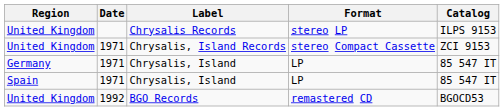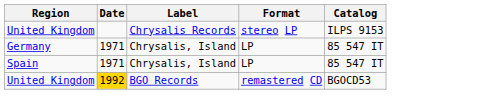 <table class="wikitable">
 <tr>
 <th>Region</th>
 <th>Date</th>
 <th>Label</th>
 <th>Format</th>
 <th>Catalog</th>
 </tr>
 <tr>
 <td rowspan="1"><a href='#'>United Kingdom</a></td>
 <td rowspan="1"></td>
 <td rowspan="1"><a href='#'>Chrysalis Records</a></td>
 <td><a href='#'>stereo</a> <a href='#'>LP</a></td>
 <td>ILPS 9153</td>
-</tr>
-<tr>
-<td rowspan="1"><a href='#'>United Kingdom</a></td>
-<td rowspan="1">1971</td>
-<td rowspan="1">Chrysalis, <a href='#'>Island Records</a></td>
-<td><a href='#'>stereo</a> <a href='#'>Compact Cassette</a></td>
-<td>ZCI 9153</td>
 </tr>
 <tr>
 <td><a href='#'>Germany</a></td>
 <td>1971</td>
 <td>Chrysalis, Island</td>
 <td>LP</td>
 <td>85 547 IT</td>
 </tr>
 <tr>
 <td><a href='#'>Spain</a></td>
 <td>1971</td>
 <td>Chrysalis, Island</td>
 <td>LP</td>
 <td>85 547 IT</td>
 </tr>
 <tr>
 <td><a href='#'>United Kingdom</a></td>
-<td>1992</td>
+<td style="background: gold;">1992</td>
 <td><a href='#'>BGO Records</a></td>
 <td><a href='#'>remastered</a> <a href='#'>CD</a></td>
 <td>BGOCD53</td>
 </tr>
 </table>
